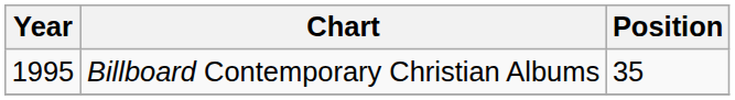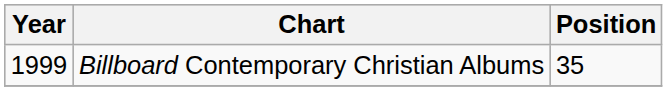 <table class="wikitable">
 <tr>
 <th>Year</th>
 <th>Chart</th>
 <th>Position</th>
 </tr>
 <tr>
-<td>1995</td>
+<td>1999</td>
 <td><em>Billboard</em> Contemporary Christian Albums</td>
 <td>35</td>
 </tr>
 <tr>
 </tr>
 </table>
